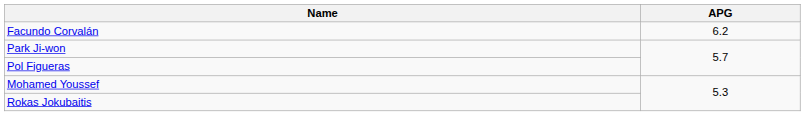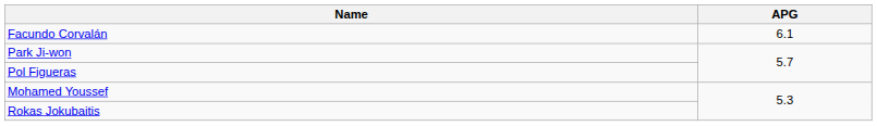 <table class=wikitable width="90%">
 <tr>
 <th width="80%">Name</th>
 <th width="20%">APG</th>
 </tr>
 <tr>
 <td> <a href='#'>Facundo Corvalán</a></td>
-<td align=center>6.2</td>
+<td align=center>6.1</td>
 </tr>
 <tr>
 <td> <a href='#'>Park Ji-won</a></td>
 <td align=center rowspan=2>5.7</td>
 </tr>
 <tr>
 <td> <a href='#'>Pol Figueras</a></td>
 </tr>
 <tr>
 <td> <a href='#'>Mohamed Youssef</a></td>
 <td align=center rowspan=2>5.3</td>
 </tr>
 <tr>
 <td> <a href='#'>Rokas Jokubaitis</a></td>
 </tr>
 </table>
